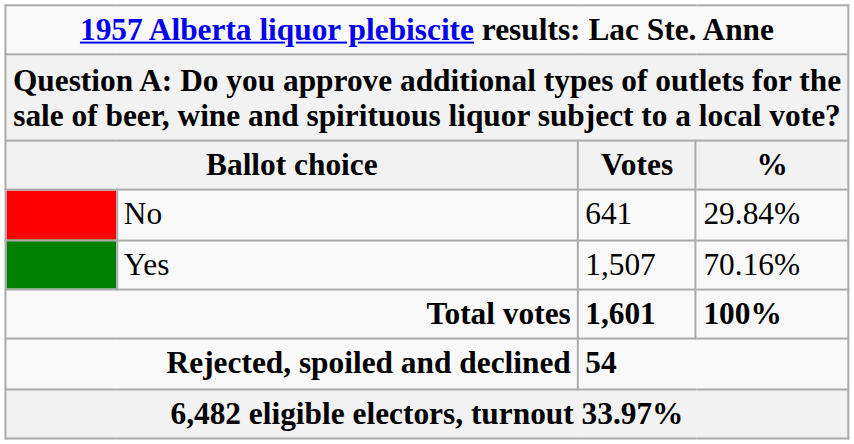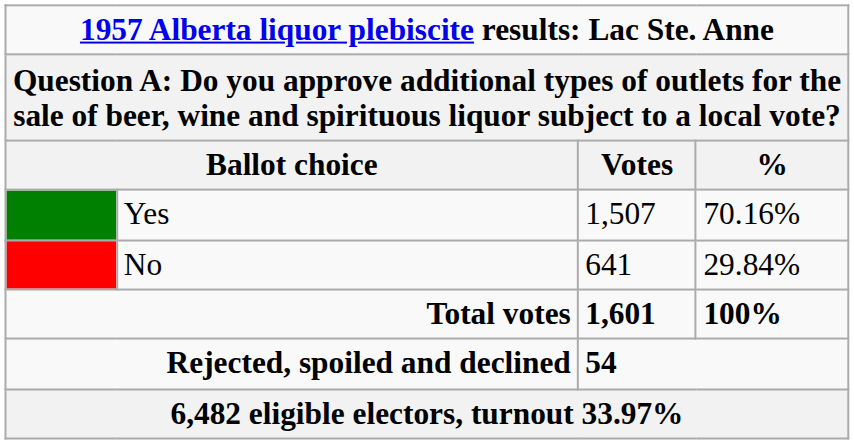 <table class="wikitable" align=right>
 <tr>
 <td colspan=4 align=center><strong><a href='#'>1957 Alberta liquor plebiscite</a> results: Lac Ste. Anne</strong></td>
 </tr>
 <tr>
 <th colspan=4>Question A: Do you approve additional types of outlets for the<br> sale of beer, wine and spirituous liquor subject to a local vote?</th>
 </tr>
 <tr>
 <th colspan=2>Ballot choice</th>
 <th>Votes</th>
 <th>%</th>
 </tr>
 <tr>
+<td bgcolor=green></td>
+<td>Yes</td>
+<td>1,507</td>
+<td>70.16%</td>
+</tr>
+<tr>
 <td bgcolor=red></td>
 <td>No</td>
 <td>641</td>
 <td>29.84%</td>
-</tr>
-<tr>
-<td bgcolor=green></td>
-<td>Yes</td>
-<td>1,507</td>
-<td>70.16%</td>
 </tr>
 <tr>
 <td align=right colspan=2><strong>Total votes</strong></td>
 <td><strong>1,601</strong></td>
 <td><strong>100%</strong></td>
 </tr>
 <tr>
 <td align=right colspan=2><strong>Rejected, spoiled and declined</strong></td>
 <td colspan=2><strong>54</strong></td>
 </tr>
 <tr>
 <th colspan=4>6,482 eligible electors, turnout 33.97%</th>
 </tr>
 </table>
